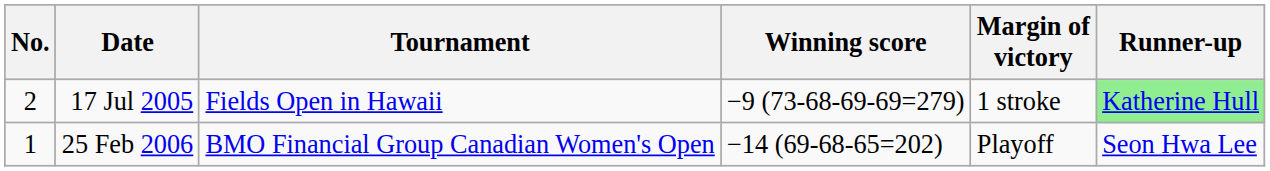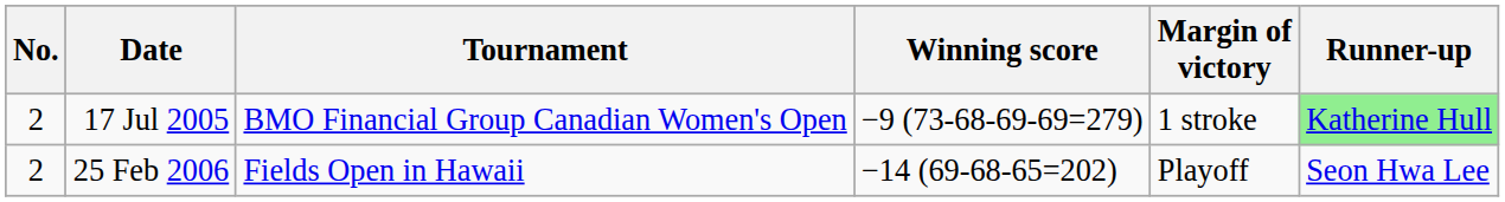 <table class="wikitable" style="font-size:95%;">
 <tr>
 <th>No.</th>
 <th>Date</th>
 <th>Tournament</th>
 <th>Winning score</th>
 <th>Margin of<br>victory</th>
 <th>Runner-up</th>
 </tr>
 <tr>
 <td align=center>2</td>
 <td align=right>17 Jul <a href='#'>2005</a></td>
-<td><a href='#'>Fields Open in Hawaii</a></td>
+<td><a href='#'>BMO Financial Group Canadian Women's Open</a></td>
 <td>−9 (73-68-69-69=279)</td>
 <td>1 stroke</td>
 <td style="background: lightgreen;"> <a href='#'>Katherine Hull</a></td>
 </tr>
 <tr>
-<td align=center>1</td>
+<td align=center>2</td>
 <td align=right>25 Feb <a href='#'>2006</a></td>
-<td><a href='#'>BMO Financial Group Canadian Women's Open</a></td>
+<td><a href='#'>Fields Open in Hawaii</a></td>
 <td>−14 (69-68-65=202)</td>
 <td>Playoff</td>
 <td> <a href='#'>Seon Hwa Lee</a></td>
 </tr>
 </table>
